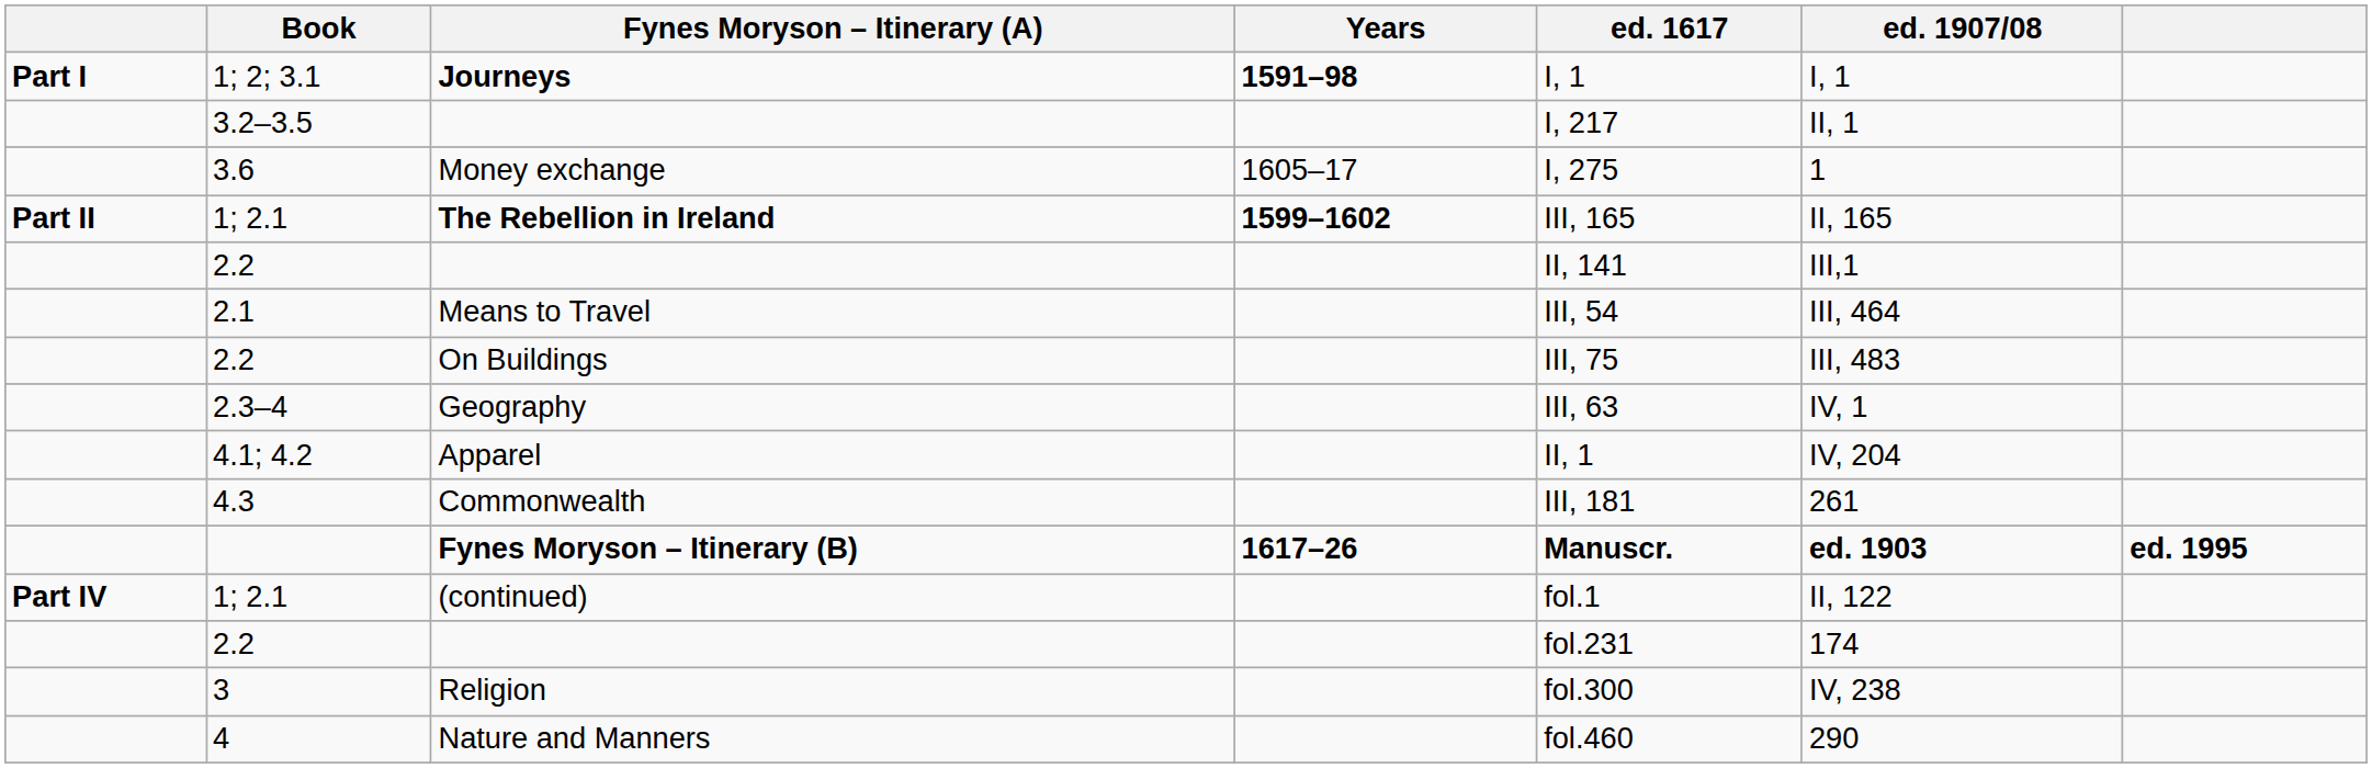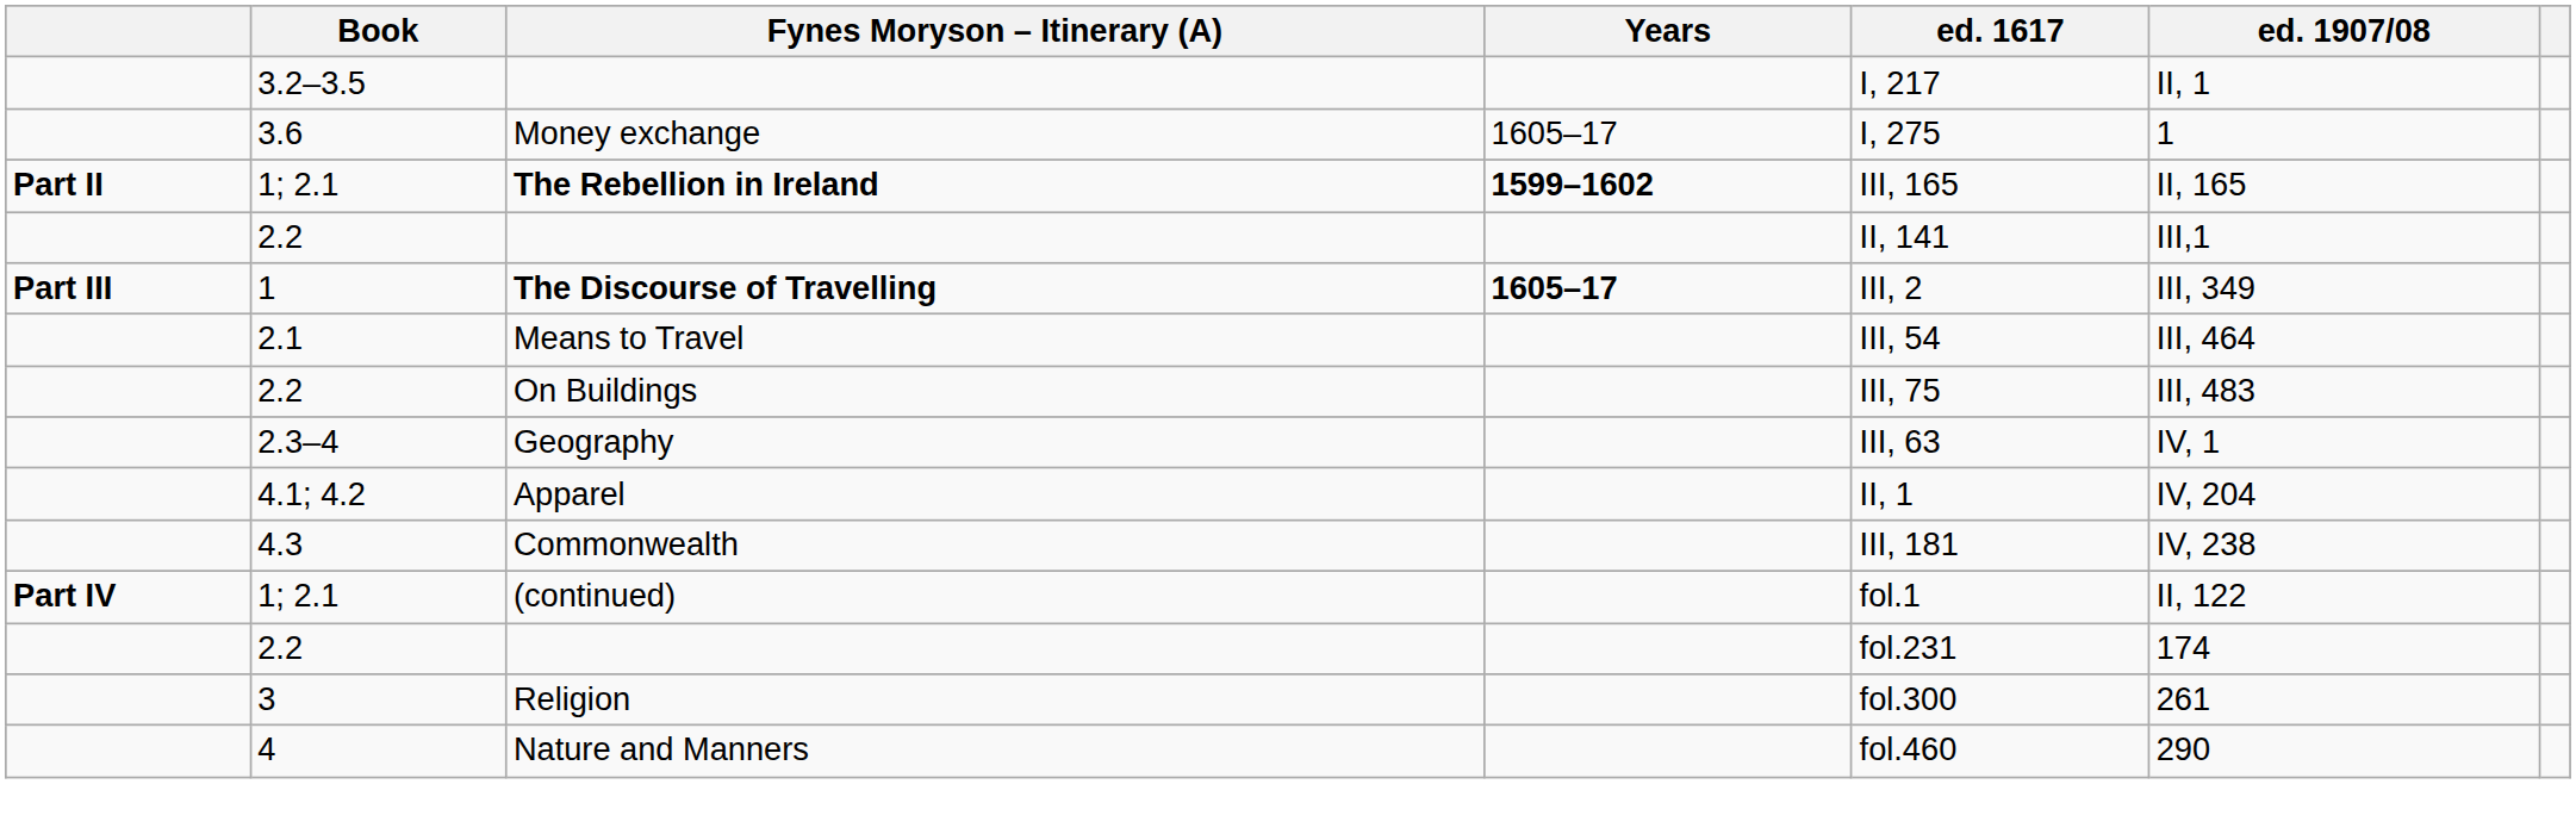 <table class="wikitable" width="80%">
 <tr>
 <th></th>
 <th>Book</th>
 <th>Fynes Moryson – Itinerary (A)</th>
 <th>Years</th>
 <th>ed. 1617</th>
 <th>ed. 1907/08</th>
 <th></th>
-</tr>
-<tr>
-<td><strong>Part I</strong></td>
-<td>1; 2; 3.1</td>
-<td><strong>Journeys</strong></td>
-<td><strong>1591–98</strong></td>
-<td>I, 1</td>
-<td>I, 1</td>
-<td></td>
 </tr>
 <tr>
 <td></td>
 <td>3.2–3.5</td>
 <td></td>
 <td></td>
 <td>I, 217</td>
 <td>II, 1</td>
 <td></td>
 </tr>
 <tr>
 <td></td>
 <td>3.6</td>
 <td>Money exchange</td>
 <td>1605–17</td>
 <td>I, 275</td>
 <td>1</td>
 <td></td>
 </tr>
 <tr>
 <td><strong>Part II</strong></td>
 <td>1; 2.1</td>
 <td><strong>The Rebellion in Ireland</strong></td>
 <td><strong>1599–1602</strong></td>
 <td>III, 165</td>
 <td>II, 165</td>
 <td></td>
 </tr>
 <tr>
 <td></td>
 <td>2.2</td>
 <td></td>
 <td></td>
 <td>II, 141</td>
 <td>III,1</td>
+<td></td>
+</tr>
+<tr>
+<td><strong>Part III</strong></td>
+<td>1</td>
+<td><strong>The Discourse of Travelling</strong></td>
+<td><strong>1605–17</strong></td>
+<td>III, 2</td>
+<td>III, 349</td>
 <td></td>
 </tr>
 <tr>
 <td></td>
 <td>2.1</td>
 <td>Means to Travel</td>
 <td></td>
 <td>III, 54</td>
 <td>III, 464</td>
 <td></td>
 </tr>
 <tr>
 <td></td>
 <td>2.2</td>
 <td>On Buildings</td>
 <td></td>
 <td>III, 75</td>
 <td>III, 483</td>
 <td></td>
 </tr>
 <tr>
 <td></td>
 <td>2.3–4</td>
 <td>Geography</td>
 <td></td>
 <td>III, 63</td>
 <td>IV, 1</td>
 <td></td>
 </tr>
 <tr>
 <td></td>
 <td>4.1; 4.2</td>
 <td>Apparel</td>
 <td></td>
 <td>II, 1</td>
 <td>IV, 204</td>
 <td></td>
 </tr>
 <tr>
 <td></td>
 <td>4.3</td>
 <td>Commonwealth</td>
 <td></td>
 <td>III, 181</td>
-<td>261</td>
+<td>IV, 238</td>
 <td></td>
-</tr>
-<tr>
-<td></td>
-<td></td>
-<td><strong>Fynes Moryson – Itinerary (B)</strong></td>
-<td><strong>1617–26</strong></td>
-<td><strong>Manuscr.</strong></td>
-<td><strong>ed. 1903</strong></td>
-<td><strong>ed. 1995</strong></td>
 </tr>
 <tr>
 <td><strong>Part IV</strong></td>
 <td>1; 2.1</td>
 <td>(continued)</td>
 <td></td>
 <td>fol.1</td>
 <td>II, 122</td>
 <td></td>
 </tr>
 <tr>
 <td></td>
 <td>2.2</td>
 <td></td>
 <td></td>
 <td>fol.231</td>
 <td>174</td>
 <td></td>
 </tr>
 <tr>
 <td></td>
 <td>3</td>
 <td>Religion</td>
 <td></td>
 <td>fol.300</td>
-<td>IV, 238</td>
+<td>261</td>
 <td></td>
 </tr>
 <tr>
 <td></td>
 <td>4</td>
 <td>Nature and Manners</td>
 <td></td>
 <td>fol.460</td>
 <td>290</td>
 <td></td>
 </tr>
 </table>
